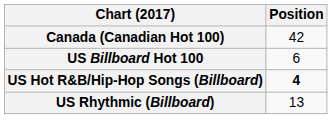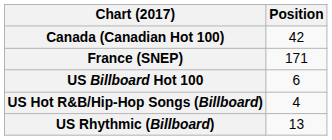 <table class="wikitable sortable plainrowheaders" style="text-align:center">
 <tr>
 <th scope="col">Chart (2017)</th>
 <th scope="col">Position</th>
 </tr>
 <tr>
 <th scope="row">Canada (Canadian Hot 100)</th>
 <td>42</td>
 </tr>
 <tr>
+<th scope="row">France (SNEP)</th>
+<td>171</td>
+</tr>
+<tr>
 <th scope="row">US <em>Billboard</em> Hot 100</th>
 <td>6</td>
 </tr>
 <tr>
 <th scope="row">US Hot R&B/Hip-Hop Songs (<em>Billboard</em>)</th>
-<td><strong>4</strong></td>
+<td>4</td>
 </tr>
 <tr>
 <th scope="row">US Rhythmic (<em>Billboard</em>)</th>
 <td>13</td>
 </tr>
 </table>
